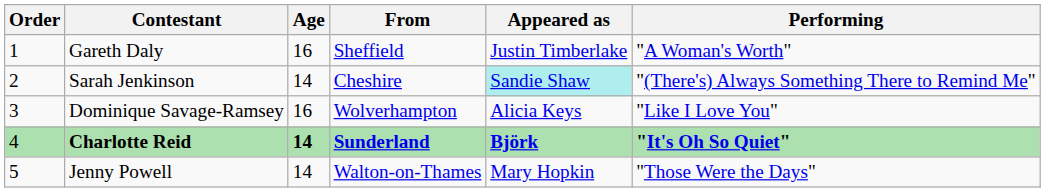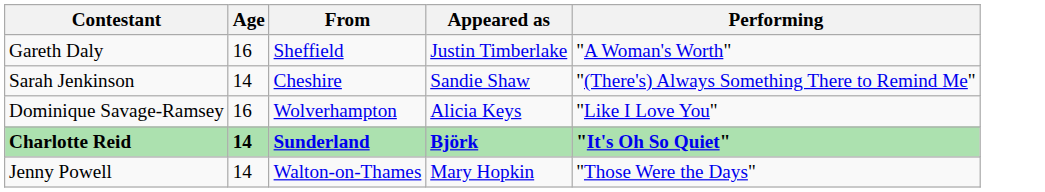 <table class="wikitable">
 <tr>
-<th>Order</th>
 <th>Contestant</th>
 <th>Age</th>
 <th>From</th>
 <th>Appeared as</th>
 <th>Performing</th>
 </tr>
 <tr>
-<td>1</td>
 <td>Gareth Daly</td>
 <td>16</td>
 <td><a href='#'>Sheffield</a></td>
 <td><a href='#'>Justin Timberlake</a></td>
 <td>"<a href='#'>A Woman's Worth</a>"</td>
 </tr>
 <tr>
-<td>2</td>
 <td>Sarah Jenkinson</td>
 <td>14</td>
 <td><a href='#'>Cheshire</a></td>
-<td style="background: paleturquoise;"><a href='#'>Sandie Shaw</a></td>
+<td><a href='#'>Sandie Shaw</a></td>
 <td>"<a href='#'>(There's) Always Something There to Remind Me</a>"</td>
 </tr>
 <tr>
-<td>3</td>
 <td>Dominique Savage-Ramsey</td>
 <td>16</td>
 <td><a href='#'>Wolverhampton</a></td>
 <td><a href='#'>Alicia Keys</a></td>
 <td>"<a href='#'>Like I Love You</a>"</td>
 </tr>
 <tr style="background:#ACE1AF;">
-<td>4</td>
 <td><strong>Charlotte Reid</strong></td>
 <td><strong>14</strong></td>
 <td><strong><a href='#'>Sunderland</a></strong></td>
 <td><strong><a href='#'>Björk</a></strong></td>
 <td><strong>"<a href='#'>It's Oh So Quiet</a>"</strong></td>
 </tr>
 <tr>
-<td>5</td>
 <td>Jenny Powell</td>
 <td>14</td>
 <td><a href='#'>Walton-on-Thames</a></td>
 <td><a href='#'>Mary Hopkin</a></td>
 <td>"<a href='#'>Those Were the Days</a>"</td>
 </tr>
 </table>
